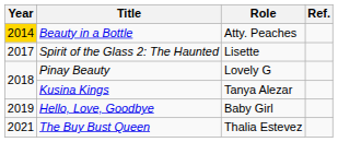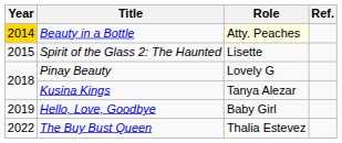 <table class="wikitable sortable">
 <tr>
 <th>Year</th>
 <th>Title</th>
 <th>Role</th>
 <th>Ref.</th>
 </tr>
 <tr>
 <td style="background: gold;">2014</td>
 <td><em><a href='#'>Beauty in a Bottle</a> </em></td>
-<td>Atty. Peaches</td>
+<td style="background: lightyellow;">Atty. Peaches</td>
 <td></td>
 </tr>
 <tr>
-<td>2017</td>
+<td>2015</td>
 <td><em>Spirit of the Glass 2: The Haunted</em></td>
 <td>Lisette</td>
 <td></td>
 </tr>
 <tr>
 <td rowspan="2">2018</td>
 <td><em>Pinay Beauty</em></td>
 <td>Lovely G</td>
 <td></td>
 </tr>
 <tr>
 <td><em><a href='#'>Kusina Kings</a></em></td>
 <td>Tanya Alezar</td>
 <td></td>
 </tr>
 <tr>
 <td>2019</td>
 <td><em><a href='#'>Hello, Love, Goodbye</a></em></td>
 <td>Baby Girl</td>
 <td></td>
 </tr>
 <tr>
-<td>2021</td>
+<td>2022</td>
 <td><em><a href='#'>The Buy Bust Queen</a></em></td>
 <td>Thalia Estevez</td>
 <td></td>
 </tr>
 </table>
